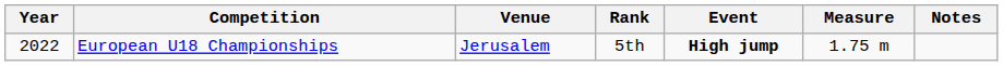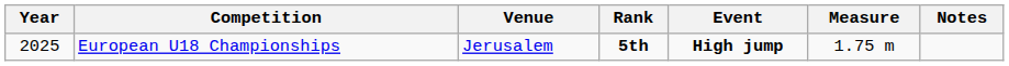 <table class="wikitable" width=55% style="font-size:90%; text-align:center;">
 <tr>
 <th>Year</th>
 <th>Competition</th>
 <th>Venue</th>
 <th>Rank</th>
 <th>Event</th>
 <th>Measure</th>
 <th>Notes</th>
 </tr>
 <tr>
-<td>2022</td>
+<td>2025</td>
 <td align=left><a href='#'>European U18 Championships</a></td>
 <td align=left> <a href='#'>Jerusalem</a></td>
-<td>5th</td>
+<td><strong>5th</strong></td>
 <td><strong>High jump</strong></td>
 <td>1.75 m</td>
 <td></td>
 </tr>
 </table>
